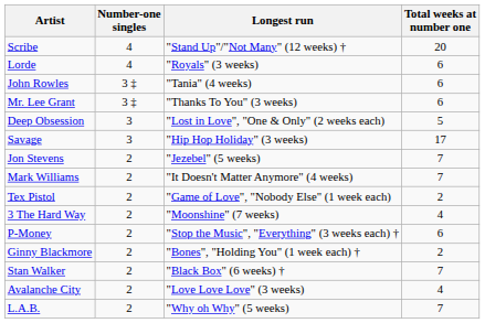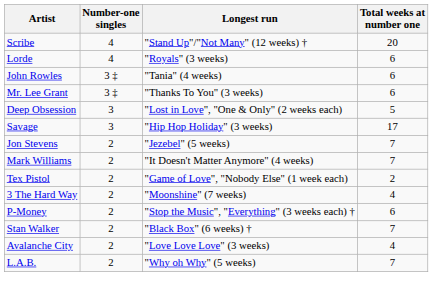 <table class="wikitable sortable">
 <tr>
 <th>Artist</th>
 <th>Number-one<br>singles</th>
 <th>Longest run</th>
 <th>Total weeks at<br>number one</th>
 </tr>
 <tr>
 <td><a href='#'>Scribe</a></td>
 <td align="center">4</td>
 <td>"<a href='#'>Stand Up</a>"/"<a href='#'>Not Many</a>" (12 weeks) † </td>
 <td align="center">20</td>
 </tr>
 <tr>
 <td><a href='#'>Lorde</a></td>
 <td align="center">4</td>
 <td>"<a href='#'>Royals</a>" (3 weeks) </td>
 <td align="center">6</td>
 </tr>
 <tr>
 <td><a href='#'>John Rowles</a></td>
 <td align="center">3 ‡</td>
 <td>"Tania" (4 weeks) </td>
 <td align="center">6</td>
 </tr>
 <tr>
 <td><a href='#'>Mr. Lee Grant</a></td>
 <td align="center">3 ‡</td>
 <td>"Thanks To You" (3 weeks) </td>
 <td align="center">6</td>
 </tr>
 <tr>
 <td><a href='#'>Deep Obsession</a></td>
 <td align="center">3</td>
 <td>"<a href='#'>Lost in Love</a>", "One & Only" (2 weeks each) </td>
 <td align="center">5</td>
 </tr>
 <tr>
 <td><a href='#'>Savage</a></td>
 <td align="center">3</td>
 <td>"<a href='#'>Hip Hop Holiday</a>" (3 weeks) </td>
 <td align="center">17</td>
 </tr>
 <tr>
 <td><a href='#'>Jon Stevens</a></td>
 <td align="center">2</td>
 <td>"<a href='#'>Jezebel</a>" (5 weeks) </td>
 <td align="center">7</td>
 </tr>
 <tr>
 <td><a href='#'>Mark Williams</a></td>
 <td align="center">2</td>
 <td>"It Doesn't Matter Anymore" (4 weeks) </td>
 <td align="center">7</td>
 </tr>
 <tr>
 <td><a href='#'>Tex Pistol</a></td>
 <td align="center">2</td>
 <td>"<a href='#'>Game of Love</a>", "Nobody Else" (1 week each) </td>
 <td align="center">2</td>
 </tr>
 <tr>
 <td><a href='#'>3 The Hard Way</a></td>
 <td align="center">2</td>
 <td>"<a href='#'>Moonshine</a>" (7 weeks) </td>
 <td align="center">4</td>
 </tr>
 <tr>
 <td><a href='#'>P-Money</a></td>
 <td align="center">2</td>
 <td>"<a href='#'>Stop the Music</a>", "<a href='#'>Everything</a>" (3 weeks each) † </td>
 <td align="center">6</td>
 </tr>
 <tr>
-<td><a href='#'>Ginny Blackmore</a></td>
-<td align="center">2</td>
-<td>"<a href='#'>Bones</a>", "Holding You"  (1 week each) † </td>
-<td align="center">2</td>
-</tr>
-<tr>
 <td><a href='#'>Stan Walker</a></td>
 <td align="center">2</td>
 <td>"<a href='#'>Black Box</a>" (6 weeks) † </td>
 <td align="center">7</td>
 </tr>
 <tr>
 <td><a href='#'>Avalanche City</a></td>
 <td align="center">2</td>
 <td>"<a href='#'>Love Love Love</a>" (3 weeks) </td>
 <td align="center">4</td>
 </tr>
 <tr>
 <td><a href='#'>L.A.B.</a></td>
 <td align="center">2</td>
 <td>"<a href='#'>Why oh Why</a>" (5 weeks)</td>
 <td align="center">7</td>
 </tr>
 </table>
